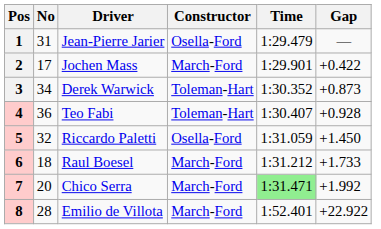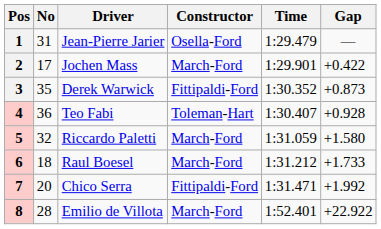 <table class="wikitable sortable" style="font-size:95%;">
 <tr>
 <th>Pos</th>
 <th>No</th>
 <th>Driver</th>
 <th>Constructor</th>
 <th>Time</th>
 <th>Gap</th>
 </tr>
 <tr>
 <th>1</th>
 <td>31</td>
 <td> <a href='#'>Jean-Pierre Jarier</a></td>
 <td><a href='#'>Osella</a>-<a href='#'>Ford</a></td>
 <td>1:29.479</td>
 <td align="center">—</td>
 </tr>
 <tr>
 <th>2</th>
 <td>17</td>
 <td> <a href='#'>Jochen Mass</a></td>
 <td><a href='#'>March</a>-<a href='#'>Ford</a></td>
 <td>1:29.901</td>
 <td>+0.422</td>
 </tr>
 <tr>
 <th>3</th>
-<td>34</td>
+<td>35</td>
 <td> <a href='#'>Derek Warwick</a></td>
-<td><a href='#'>Toleman</a>-<a href='#'>Hart</a></td>
+<td><a href='#'>Fittipaldi</a>-<a href='#'>Ford</a></td>
 <td>1:30.352</td>
 <td>+0.873</td>
 </tr>
 <tr>
 <th style="background:#ffcccc;">4</th>
 <td>36</td>
 <td> <a href='#'>Teo Fabi</a></td>
 <td><a href='#'>Toleman</a>-<a href='#'>Hart</a></td>
 <td>1:30.407</td>
 <td>+0.928</td>
 </tr>
 <tr>
 <th style="background:#ffcccc;">5</th>
 <td>32</td>
 <td> <a href='#'>Riccardo Paletti</a></td>
-<td><a href='#'>Osella</a>-<a href='#'>Ford</a></td>
+<td><a href='#'>March</a>-<a href='#'>Ford</a></td>
 <td>1:31.059</td>
-<td>+1.450</td>
+<td>+1.580</td>
 </tr>
 <tr>
 <th style="background:#ffcccc;">6</th>
 <td>18</td>
 <td> <a href='#'>Raul Boesel</a></td>
 <td><a href='#'>March</a>-<a href='#'>Ford</a></td>
 <td>1:31.212</td>
 <td>+1.733</td>
 </tr>
 <tr>
 <th style="background:#ffcccc;">7</th>
 <td>20</td>
 <td> <a href='#'>Chico Serra</a></td>
-<td><a href='#'>March</a>-<a href='#'>Ford</a></td>
-<td style="background: lightgreen;">1:31.471</td>
+<td><a href='#'>Fittipaldi</a>-<a href='#'>Ford</a></td>
+<td>1:31.471</td>
 <td>+1.992</td>
 </tr>
 <tr>
 <th style="background:#ffcccc;">8</th>
 <td>28</td>
 <td> <a href='#'>Emilio de Villota</a></td>
 <td><a href='#'>March</a>-<a href='#'>Ford</a></td>
 <td>1:52.401</td>
 <td>+22.922</td>
 </tr>
 </table>
